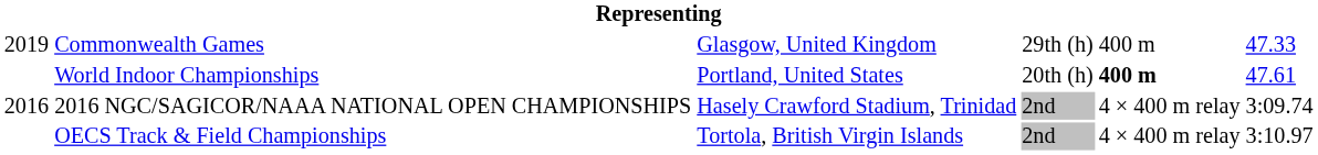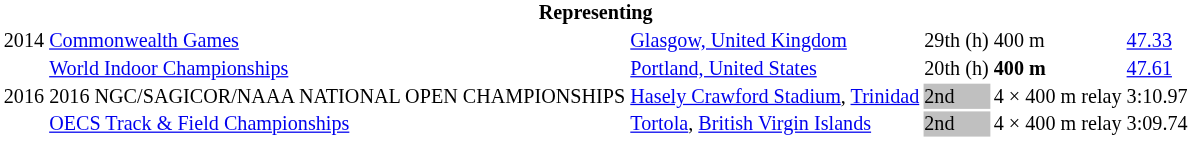 <table>
 <tr>
 <th colspan="6">Representing </th>
 </tr>
 <tr>
-<td>2019</td>
+<td>2014</td>
 <td><a href='#'>Commonwealth Games</a></td>
 <td><a href='#'>Glasgow, United Kingdom</a></td>
 <td>29th (h)</td>
 <td>400 m</td>
 <td><a href='#'>47.33</a></td>
 </tr>
 <tr>
 <td rowspan=3>2016</td>
 <td><a href='#'>World Indoor Championships</a></td>
 <td><a href='#'>Portland, United States</a></td>
 <td>20th (h)</td>
 <td><strong>400 m</strong></td>
 <td><a href='#'>47.61</a></td>
 </tr>
 <tr>
 <td>2016 NGC/SAGICOR/NAAA NATIONAL OPEN CHAMPIONSHIPS</td>
 <td><a href='#'>Hasely Crawford Stadium</a>, <a href='#'>Trinidad</a></td>
 <td bgcolor="SILVER">2nd</td>
 <td>4 × 400 m relay</td>
-<td>3:09.74 </td>
+<td>3:10.97  </td>
 </tr>
 <tr>
 <td><a href='#'>OECS Track & Field  Championships</a></td>
 <td><a href='#'>Tortola</a>, <a href='#'>British Virgin Islands</a></td>
 <td bgcolor="SILVER">2nd</td>
 <td>4 × 400 m relay</td>
-<td>3:10.97  </td>
+<td>3:09.74 </td>
 </tr>
 <tr>
 </tr>
 </table>
